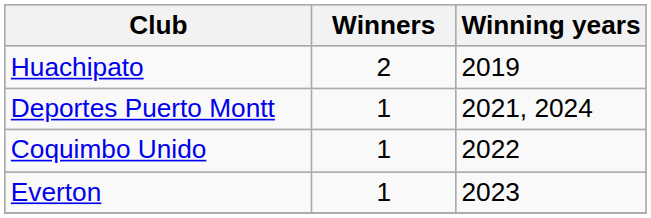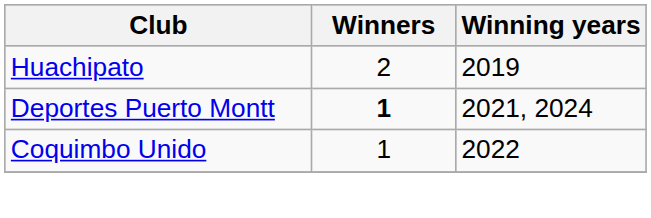 <table class="wikitable sortable">
 <tr>
 <th scope=col class="unsortable" width=180>Club</th>
 <th scope=col width=80>Winners</th>
 <th scope=col class="unsortable">Winning years</th>
 </tr>
 <tr>
 <td><a href='#'>Huachipato</a></td>
 <td align=center>2</td>
 <td>2019</td>
 </tr>
 <tr>
 <td><a href='#'>Deportes Puerto Montt</a></td>
-<td align=center>1</td>
+<td align=center><strong>1</strong></td>
 <td>2021, 2024</td>
 </tr>
 <tr>
 <td><a href='#'>Coquimbo Unido</a></td>
 <td align=center>1</td>
 <td>2022</td>
 </tr>
 <tr>
-<td><a href='#'>Everton</a></td>
-<td align=center>1</td>
-<td>2023</td>
-</tr>
-<tr>
 </tr>
 </table>
